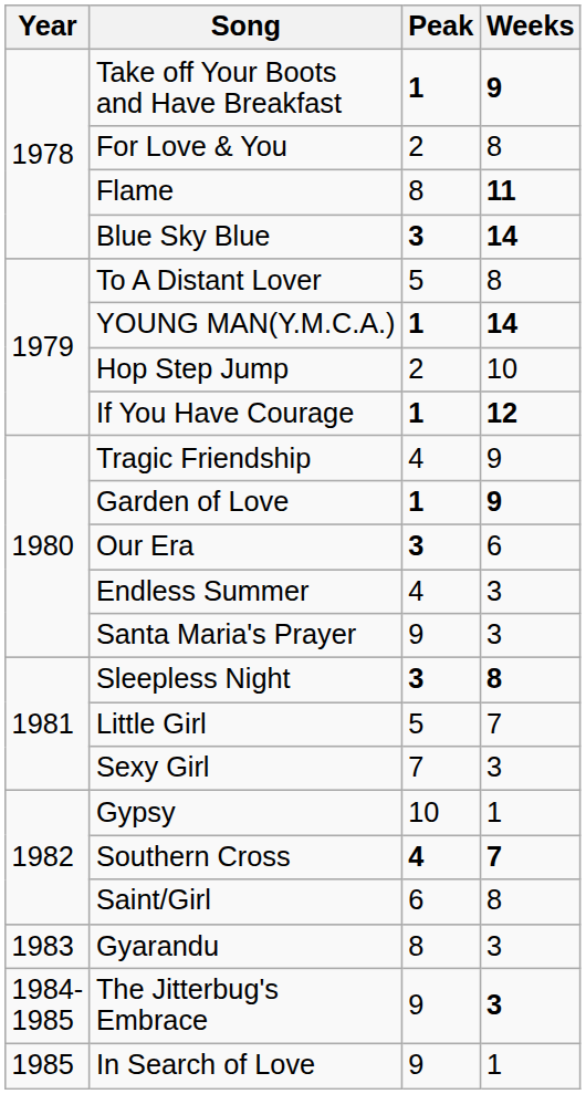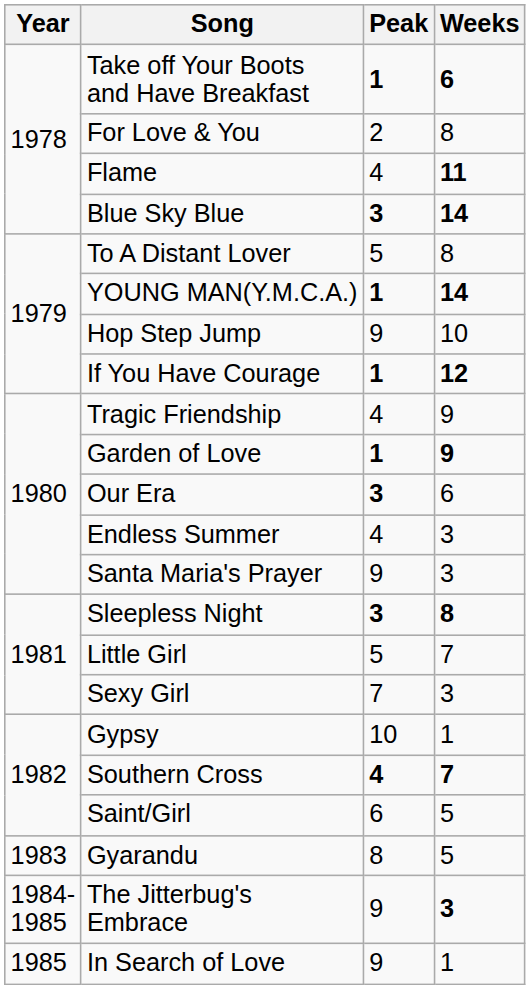 <table class="wikitable">
 <tr>
 <th>Year</th>
 <th>Song</th>
 <th>Peak</th>
 <th>Weeks</th>
 </tr>
 <tr>
 <td rowspan="4">1978</td>
 <td>Take off Your Boots<br>and Have Breakfast</td>
 <td><strong>1</strong></td>
-<td><strong>9</strong></td>
+<td><strong>6</strong></td>
 </tr>
 <tr>
 <td>For Love & You</td>
 <td>2</td>
 <td>8</td>
 </tr>
 <tr>
 <td>Flame</td>
-<td>8</td>
+<td>4</td>
 <td><strong>11</strong></td>
 </tr>
 <tr>
 <td>Blue Sky Blue</td>
 <td><strong>3</strong></td>
 <td><strong>14</strong></td>
 </tr>
 <tr>
 <td rowspan="4">1979</td>
 <td>To A Distant Lover</td>
 <td>5</td>
 <td>8</td>
 </tr>
 <tr>
 <td>YOUNG MAN(Y.M.C.A.)</td>
 <td><strong>1</strong></td>
 <td><strong>14</strong></td>
 </tr>
 <tr>
 <td>Hop Step Jump</td>
-<td>2</td>
+<td>9</td>
 <td>10</td>
 </tr>
 <tr>
 <td>If You Have Courage</td>
 <td><strong>1</strong></td>
 <td><strong>12</strong></td>
 </tr>
 <tr>
 <td rowspan="5">1980</td>
 <td>Tragic Friendship</td>
 <td>4</td>
 <td>9</td>
 </tr>
 <tr>
 <td>Garden of Love</td>
 <td><strong>1</strong></td>
 <td><strong>9</strong></td>
 </tr>
 <tr>
 <td>Our Era</td>
 <td><strong>3</strong></td>
 <td>6</td>
 </tr>
 <tr>
 <td>Endless Summer</td>
 <td>4</td>
 <td>3</td>
 </tr>
 <tr>
 <td>Santa Maria's Prayer</td>
 <td>9</td>
 <td>3</td>
 </tr>
 <tr>
 <td rowspan="3">1981</td>
 <td>Sleepless Night</td>
 <td><strong>3</strong></td>
 <td><strong>8</strong></td>
 </tr>
 <tr>
 <td>Little Girl</td>
 <td>5</td>
 <td>7</td>
 </tr>
 <tr>
 <td>Sexy Girl</td>
 <td>7</td>
 <td>3</td>
 </tr>
 <tr>
 <td rowspan="3">1982</td>
 <td>Gypsy</td>
 <td>10</td>
 <td>1</td>
 </tr>
 <tr>
 <td>Southern Cross</td>
 <td><strong>4</strong></td>
 <td><strong>7</strong></td>
 </tr>
 <tr>
 <td>Saint/Girl</td>
 <td>6</td>
-<td>8</td>
+<td>5</td>
 </tr>
 <tr>
 <td>1983</td>
 <td>Gyarandu</td>
 <td>8</td>
-<td>3</td>
+<td>5</td>
 </tr>
 <tr>
 <td>1984-<br>1985</td>
 <td>The Jitterbug's<br>Embrace</td>
 <td>9</td>
 <td><strong>3</strong></td>
 </tr>
 <tr>
 <td>1985</td>
 <td>In Search of Love</td>
 <td>9</td>
 <td>1</td>
 </tr>
 </table>
